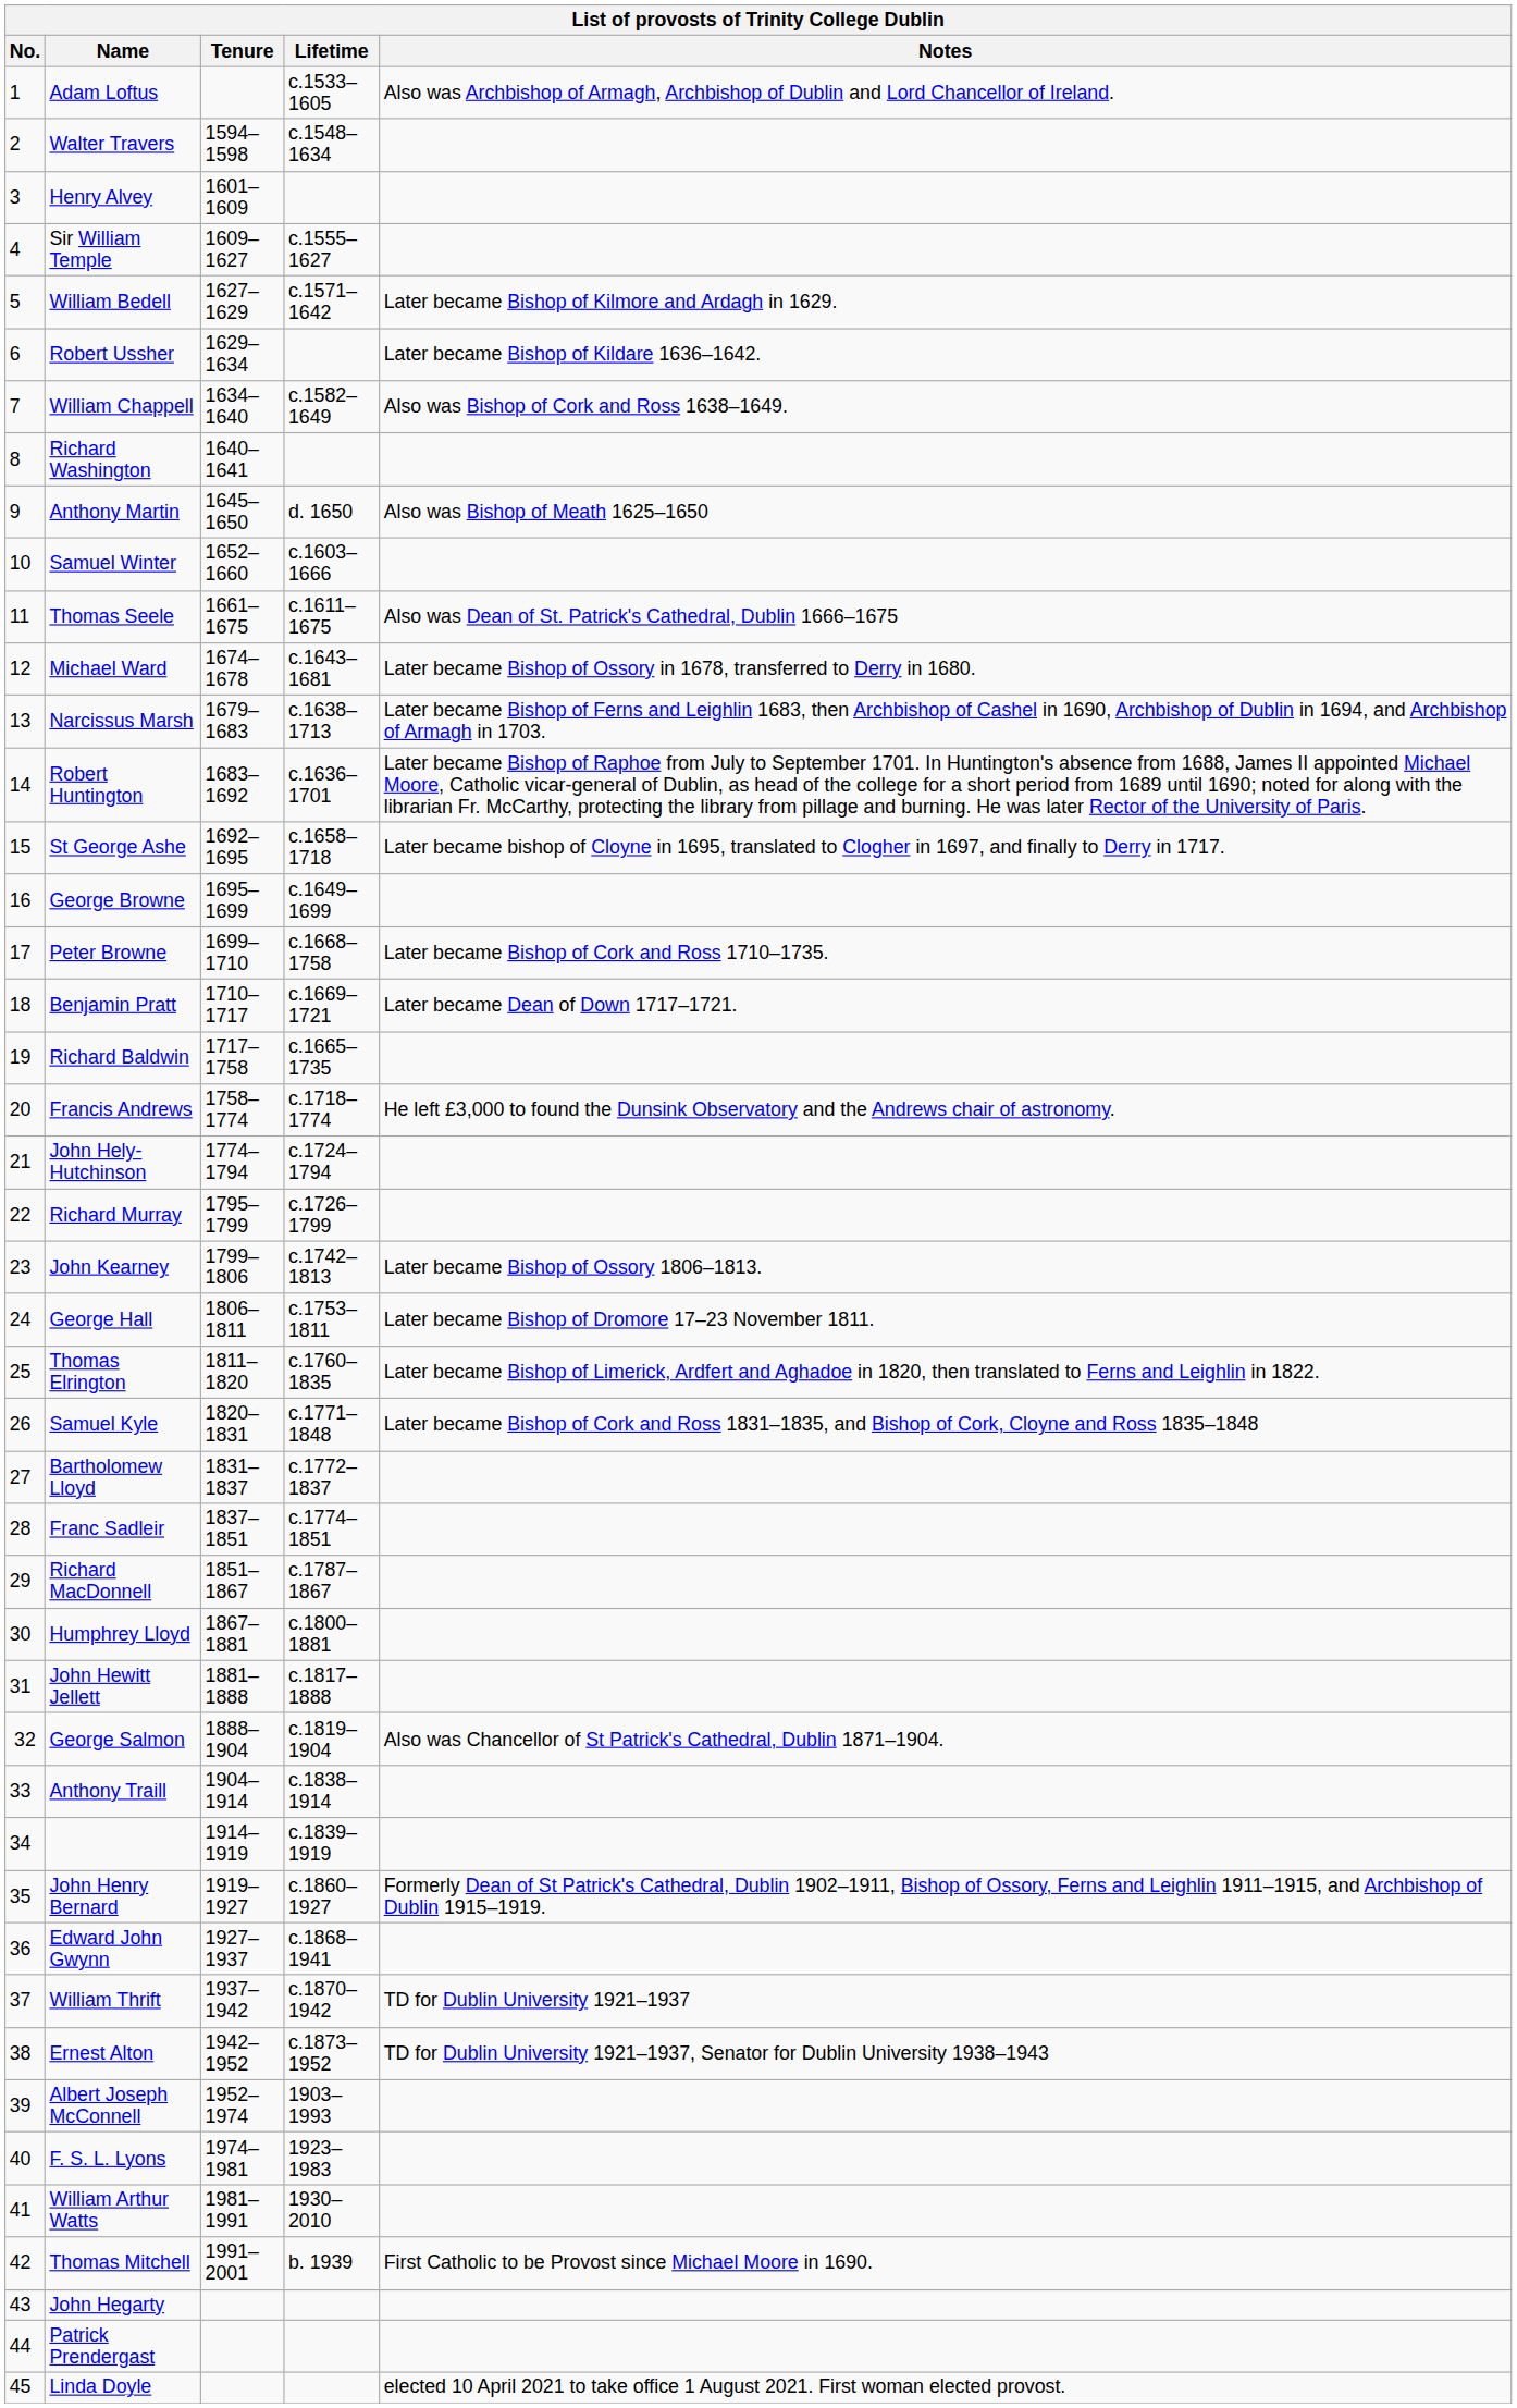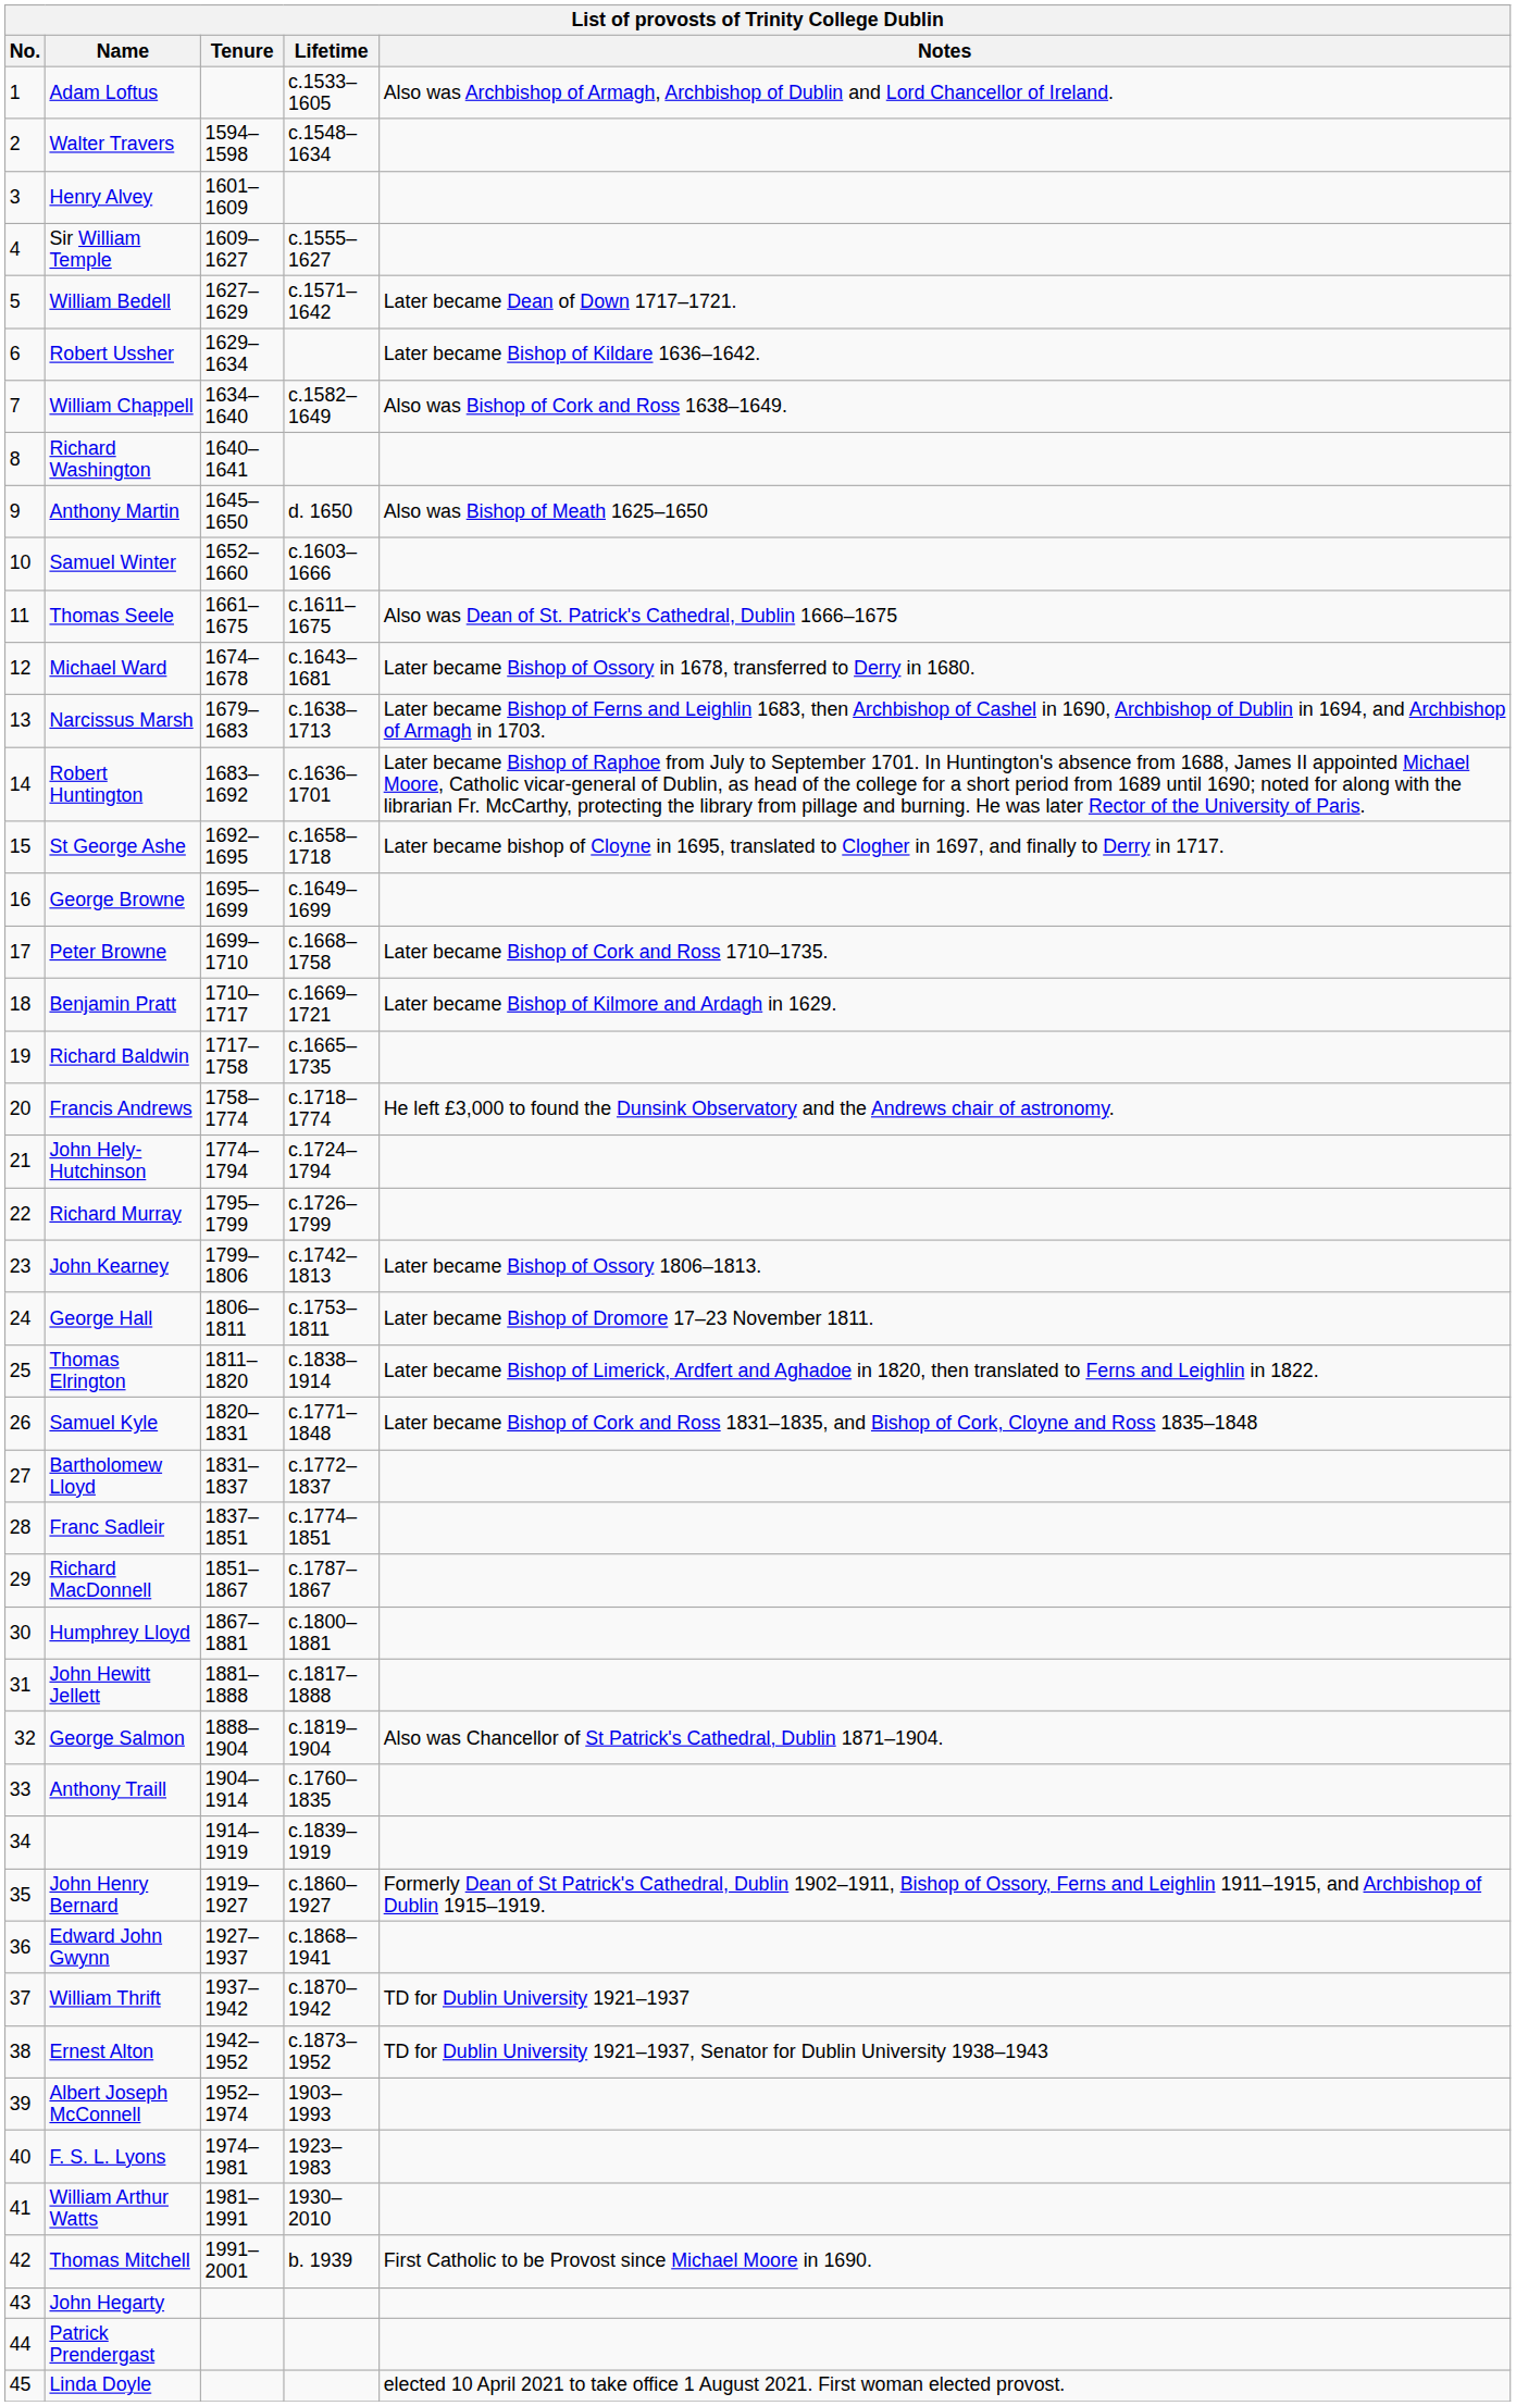 <table class="wikitable">
 <tr>
 <th colspan="5">List of provosts of Trinity College Dublin</th>
 </tr>
 <tr>
 <th>No.</th>
 <th>Name</th>
 <th>Tenure</th>
 <th>Lifetime</th>
 <th>Notes</th>
 </tr>
 <tr>
 <td>1</td>
 <td><a href='#'>Adam Loftus</a></td>
 <td></td>
 <td>c.1533–1605</td>
 <td>Also was <a href='#'>Archbishop of Armagh</a>, <a href='#'>Archbishop of Dublin</a> and <a href='#'>Lord Chancellor of Ireland</a>.</td>
 </tr>
 <tr>
 <td>2</td>
 <td><a href='#'>Walter Travers</a></td>
 <td>1594–1598</td>
 <td>c.1548–1634</td>
 <td></td>
 </tr>
 <tr>
 <td>3</td>
 <td><a href='#'>Henry Alvey</a></td>
 <td>1601–1609</td>
 <td></td>
 <td></td>
 </tr>
 <tr>
 <td>4</td>
 <td>Sir <a href='#'>William Temple</a></td>
 <td>1609–1627</td>
 <td>c.1555–1627</td>
 <td></td>
 </tr>
 <tr>
 <td>5</td>
 <td><a href='#'>William Bedell</a></td>
 <td>1627–1629</td>
 <td>c.1571–1642</td>
-<td>Later became <a href='#'>Bishop of Kilmore and Ardagh</a> in 1629.</td>
+<td>Later became <a href='#'>Dean</a> of <a href='#'>Down</a> 1717–1721.</td>
 </tr>
 <tr>
 <td>6</td>
 <td><a href='#'>Robert Ussher</a></td>
 <td>1629–1634</td>
 <td></td>
 <td>Later became <a href='#'>Bishop of Kildare</a> 1636–1642.</td>
 </tr>
 <tr>
 <td>7</td>
 <td><a href='#'>William Chappell</a></td>
 <td>1634–1640</td>
 <td>c.1582–1649</td>
 <td>Also was <a href='#'>Bishop of Cork and Ross</a> 1638–1649.</td>
 </tr>
 <tr>
 <td>8</td>
 <td><a href='#'>Richard Washington</a></td>
 <td>1640–1641</td>
 <td></td>
 </tr>
 <tr>
 <td>9</td>
 <td><a href='#'>Anthony Martin</a></td>
 <td>1645–1650</td>
 <td>d. 1650</td>
 <td>Also was <a href='#'>Bishop of Meath</a> 1625–1650</td>
 </tr>
 <tr>
 <td>10</td>
 <td><a href='#'>Samuel Winter</a></td>
 <td>1652–1660</td>
 <td>c.1603–1666</td>
 <td></td>
 </tr>
 <tr>
 <td>11</td>
 <td><a href='#'>Thomas Seele</a></td>
 <td>1661–1675</td>
 <td>c.1611–1675</td>
 <td>Also was <a href='#'>Dean of St. Patrick's Cathedral, Dublin</a> 1666–1675</td>
 </tr>
 <tr>
 <td>12</td>
 <td><a href='#'>Michael Ward</a></td>
 <td>1674–1678</td>
 <td>c.1643–1681</td>
 <td>Later became <a href='#'>Bishop of Ossory</a> in 1678, transferred to <a href='#'>Derry</a> in 1680.</td>
 </tr>
 <tr>
 <td>13</td>
 <td><a href='#'>Narcissus Marsh</a></td>
 <td>1679–1683</td>
 <td>c.1638–1713</td>
 <td>Later became <a href='#'>Bishop of Ferns and Leighlin</a> 1683, then <a href='#'>Archbishop of Cashel</a> in 1690, <a href='#'>Archbishop of Dublin</a> in 1694, and <a href='#'>Archbishop of Armagh</a> in 1703.</td>
 </tr>
 <tr>
 <td>14</td>
 <td><a href='#'>Robert Huntington</a></td>
 <td>1683–1692</td>
 <td>c.1636–1701</td>
 <td>Later became <a href='#'>Bishop of Raphoe</a> from July to September 1701. In Huntington's absence from 1688, James II appointed <a href='#'>Michael Moore</a>, Catholic vicar-general of Dublin, as head of the college for a short period from 1689 until 1690; noted for along with the librarian Fr. McCarthy, protecting the library from pillage and burning. He was later <a href='#'>Rector of the University of Paris</a>.</td>
 </tr>
 <tr>
 <td>15</td>
 <td><a href='#'>St George Ashe</a></td>
 <td>1692–1695</td>
 <td>c.1658–1718</td>
 <td>Later became bishop of <a href='#'>Cloyne</a> in 1695, translated to <a href='#'>Clogher</a> in 1697, and finally to <a href='#'>Derry</a> in 1717.</td>
 </tr>
 <tr>
 <td>16</td>
 <td><a href='#'>George Browne</a></td>
 <td>1695–1699</td>
 <td>c.1649–1699</td>
 <td></td>
 </tr>
 <tr>
 <td>17</td>
 <td><a href='#'>Peter Browne</a></td>
 <td>1699–1710</td>
 <td>c.1668–1758</td>
 <td>Later became <a href='#'>Bishop of Cork and Ross</a> 1710–1735.</td>
 </tr>
 <tr>
 <td>18</td>
 <td><a href='#'>Benjamin Pratt</a></td>
 <td>1710–1717</td>
 <td>c.1669–1721</td>
-<td>Later became <a href='#'>Dean</a> of <a href='#'>Down</a> 1717–1721.</td>
+<td>Later became <a href='#'>Bishop of Kilmore and Ardagh</a> in 1629.</td>
 </tr>
 <tr>
 <td>19</td>
 <td><a href='#'>Richard Baldwin</a></td>
 <td>1717–1758</td>
 <td>c.1665–1735</td>
 <td></td>
 </tr>
 <tr>
 <td>20</td>
 <td><a href='#'>Francis Andrews</a></td>
 <td>1758–1774</td>
 <td>c.1718–1774</td>
 <td>He left £3,000 to found the <a href='#'>Dunsink Observatory</a> and the <a href='#'>Andrews chair of astronomy</a>.</td>
 </tr>
 <tr>
 <td>21</td>
 <td><a href='#'>John Hely-Hutchinson</a></td>
 <td>1774–1794</td>
 <td>c.1724–1794</td>
 <td></td>
 </tr>
 <tr>
 <td>22</td>
 <td><a href='#'>Richard Murray</a></td>
 <td>1795–1799</td>
 <td>c.1726–1799</td>
 <td></td>
 </tr>
 <tr>
 <td>23</td>
 <td><a href='#'>John Kearney</a></td>
 <td>1799–1806</td>
 <td>c.1742–1813</td>
 <td>Later became <a href='#'>Bishop of Ossory</a> 1806–1813.</td>
 </tr>
 <tr>
 <td>24</td>
 <td><a href='#'>George Hall</a></td>
 <td>1806–1811</td>
 <td>c.1753–1811</td>
 <td>Later became <a href='#'>Bishop of Dromore</a> 17–23 November 1811.</td>
 </tr>
 <tr>
 <td>25</td>
 <td><a href='#'>Thomas Elrington</a></td>
 <td>1811–1820</td>
-<td>c.1760–1835</td>
+<td>c.1838–1914</td>
 <td>Later became <a href='#'>Bishop of Limerick, Ardfert and Aghadoe</a> in 1820, then translated to <a href='#'>Ferns and Leighlin</a> in 1822.</td>
 </tr>
 <tr>
 <td>26</td>
 <td><a href='#'>Samuel Kyle</a></td>
 <td>1820–1831</td>
 <td>c.1771–1848</td>
 <td>Later became <a href='#'>Bishop of Cork and Ross</a> 1831–1835, and <a href='#'>Bishop of Cork, Cloyne and Ross</a> 1835–1848</td>
 </tr>
 <tr>
 <td>27</td>
 <td><a href='#'>Bartholomew Lloyd</a></td>
 <td>1831–1837</td>
 <td>c.1772–1837</td>
 <td></td>
 </tr>
 <tr>
 <td>28</td>
 <td><a href='#'>Franc Sadleir</a></td>
 <td>1837–1851</td>
 <td>c.1774–1851</td>
 <td></td>
 </tr>
 <tr>
 <td>29</td>
 <td><a href='#'>Richard MacDonnell</a></td>
 <td>1851–1867</td>
 <td>c.1787–1867</td>
 <td></td>
 </tr>
 <tr>
 <td>30</td>
 <td><a href='#'>Humphrey Lloyd</a></td>
 <td>1867–1881</td>
 <td>c.1800–1881</td>
 <td></td>
 </tr>
 <tr>
 <td>31</td>
 <td><a href='#'>John Hewitt Jellett</a></td>
 <td>1881–1888</td>
 <td>c.1817–1888</td>
 <td></td>
 </tr>
 <tr>
 <td align=center>32</td>
 <td><a href='#'>George Salmon</a></td>
 <td>1888–1904</td>
 <td>c.1819–1904</td>
 <td>Also was Chancellor of <a href='#'>St Patrick's Cathedral, Dublin</a> 1871–1904.</td>
 </tr>
 <tr>
 <td>33</td>
 <td><a href='#'>Anthony Traill</a></td>
 <td>1904–1914</td>
-<td>c.1838–1914</td>
+<td>c.1760–1835</td>
 <td></td>
 </tr>
 <tr>
 <td>34</td>
 <td></td>
 <td>1914–1919</td>
 <td>c.1839–1919</td>
 <td></td>
 </tr>
 <tr>
 <td>35</td>
 <td><a href='#'>John Henry Bernard</a></td>
 <td>1919–1927</td>
 <td>c.1860–1927</td>
 <td>Formerly <a href='#'>Dean of St Patrick's Cathedral, Dublin</a> 1902–1911, <a href='#'>Bishop of Ossory, Ferns and Leighlin</a> 1911–1915, and <a href='#'>Archbishop of Dublin</a> 1915–1919.</td>
 </tr>
 <tr>
 <td>36</td>
 <td><a href='#'>Edward John Gwynn</a></td>
 <td>1927–1937</td>
 <td>c.1868–1941</td>
 <td></td>
 </tr>
 <tr>
 <td>37</td>
 <td><a href='#'>William Thrift</a></td>
 <td>1937–1942</td>
 <td>c.1870–1942</td>
 <td>TD for <a href='#'>Dublin University</a> 1921–1937</td>
 </tr>
 <tr>
 <td>38</td>
 <td><a href='#'>Ernest Alton</a></td>
 <td>1942–1952</td>
 <td>c.1873–1952</td>
 <td>TD for <a href='#'>Dublin University</a> 1921–1937, Senator for Dublin University 1938–1943</td>
 </tr>
 <tr>
 <td>39</td>
 <td><a href='#'>Albert Joseph McConnell</a></td>
 <td>1952–1974</td>
 <td>1903–1993</td>
 <td></td>
 </tr>
 <tr>
 <td>40</td>
 <td><a href='#'>F. S. L. Lyons</a></td>
 <td>1974–1981</td>
 <td>1923–1983</td>
 <td></td>
 </tr>
 <tr>
 <td>41</td>
 <td><a href='#'>William Arthur Watts</a></td>
 <td>1981–1991</td>
 <td>1930–2010</td>
 <td></td>
 </tr>
 <tr>
 <td>42</td>
 <td><a href='#'>Thomas Mitchell</a></td>
 <td>1991–2001</td>
 <td>b. 1939</td>
 <td>First Catholic to be Provost since <a href='#'>Michael Moore</a> in 1690.</td>
 </tr>
 <tr>
 <td>43</td>
 <td><a href='#'>John Hegarty</a></td>
 <td></td>
 <td></td>
 <td></td>
 </tr>
 <tr>
 <td>44</td>
 <td><a href='#'>Patrick Prendergast</a></td>
 <td></td>
 <td></td>
 <td></td>
 </tr>
 <tr>
 <td>45</td>
 <td><a href='#'>Linda Doyle</a></td>
 <td></td>
 <td></td>
 <td>elected 10 April 2021 to take office 1 August 2021. First woman elected provost.</td>
 </tr>
 </table>
